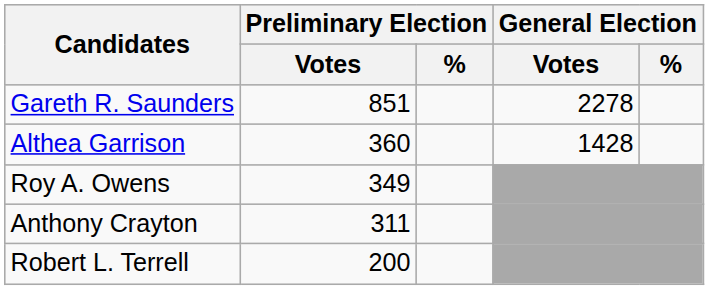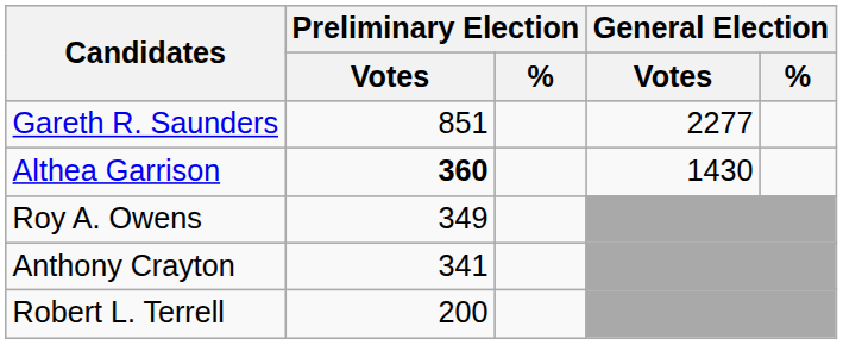 <table class=wikitable>
 <tr>
 <th colspan=1 rowspan=2><strong>Candidates</strong></th>
 <th colspan=2><strong>Preliminary Election</strong></th>
 <th colspan=2><strong>General Election</strong></th>
 </tr>
 <tr>
 <th>Votes</th>
 <th>%</th>
 <th>Votes</th>
 <th>%</th>
 </tr>
 <tr>
 <td><a href='#'>Gareth R. Saunders</a></td>
 <td align="right">851</td>
 <td align="right"></td>
-<td align="right">2278</td>
+<td align="right">2277</td>
 <td align="right"></td>
 </tr>
 <tr>
 <td><a href='#'>Althea Garrison</a></td>
-<td align="right">360</td>
+<td align="right"><strong>360</strong></td>
 <td align="right"></td>
-<td align="right">1428</td>
+<td align="right">1430</td>
 <td align="right"></td>
 </tr>
 <tr>
 <td>Roy A. Owens</td>
 <td align="right">349</td>
 <td align="right"></td>
 <td colspan=2 bgcolor=darkgray> </td>
 </tr>
 <tr>
 <td>Anthony Crayton</td>
-<td align="right">311</td>
+<td align="right">341</td>
 <td align="right"></td>
 <td colspan=2 bgcolor=darkgray> </td>
 </tr>
 <tr>
 <td>Robert L. Terrell</td>
 <td align="right">200</td>
 <td align="right"></td>
 <td colspan=2 bgcolor=darkgray> </td>
 </tr>
 </table>
